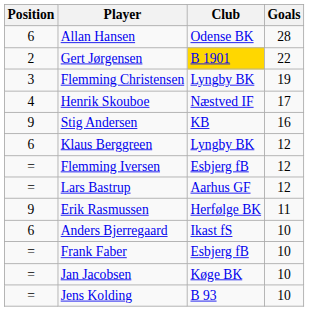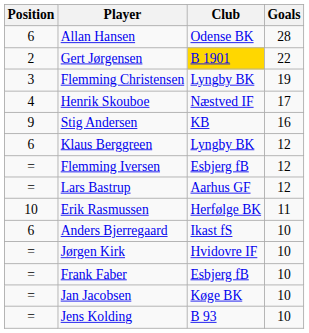 <table class="wikitable" style="text-align: center;">
 <tr>
 <th>Position</th>
 <th>Player</th>
 <th>Club</th>
 <th>Goals</th>
 </tr>
 <tr>
 <td>6</td>
 <td align="left"><a href='#'>Allan Hansen</a></td>
 <td align="left"><a href='#'>Odense BK</a></td>
 <td>28</td>
 </tr>
 <tr>
 <td>2</td>
 <td align="left"><a href='#'>Gert Jørgensen</a></td>
 <td align="left" style="background: gold;"><a href='#'>B 1901</a></td>
 <td>22</td>
 </tr>
 <tr>
 <td>3</td>
 <td align="left"><a href='#'>Flemming Christensen</a></td>
 <td align="left"><a href='#'>Lyngby BK</a></td>
 <td>19</td>
 </tr>
 <tr>
 <td>4</td>
 <td align="left"><a href='#'>Henrik Skouboe</a></td>
 <td align="left"><a href='#'>Næstved IF</a></td>
 <td>17</td>
 </tr>
 <tr>
 <td>9</td>
 <td align="left"><a href='#'>Stig Andersen</a></td>
 <td align="left"><a href='#'>KB</a></td>
 <td>16</td>
 </tr>
 <tr>
 <td>6</td>
 <td align="left"><a href='#'>Klaus Berggreen</a></td>
 <td align="left"><a href='#'>Lyngby BK</a></td>
 <td>12</td>
 </tr>
 <tr>
 <td>=</td>
 <td align="left"><a href='#'>Flemming Iversen</a></td>
 <td align="left"><a href='#'>Esbjerg fB</a></td>
 <td>12</td>
 </tr>
 <tr>
 <td>=</td>
 <td align="left"><a href='#'>Lars Bastrup</a></td>
 <td align="left"><a href='#'>Aarhus GF</a></td>
 <td>12</td>
 </tr>
 <tr>
-<td>9</td>
+<td>10</td>
 <td align="left"><a href='#'>Erik Rasmussen</a></td>
 <td align="left"><a href='#'>Herfølge BK</a></td>
 <td>11</td>
 </tr>
 <tr>
 <td>6</td>
 <td align="left"><a href='#'>Anders Bjerregaard</a></td>
 <td align="left"><a href='#'>Ikast fS</a></td>
+<td>10</td>
+</tr>
+<tr>
+<td>=</td>
+<td align="left"><a href='#'>Jørgen Kirk</a></td>
+<td align="left"><a href='#'>Hvidovre IF</a></td>
 <td>10</td>
 </tr>
 <tr>
 <td>=</td>
 <td align="left"><a href='#'>Frank Faber</a></td>
 <td align="left"><a href='#'>Esbjerg fB</a></td>
 <td>10</td>
 </tr>
 <tr>
 <td>=</td>
 <td align="left"><a href='#'>Jan Jacobsen</a></td>
 <td align="left"><a href='#'>Køge BK</a></td>
 <td>10</td>
 </tr>
 <tr>
 <td>=</td>
 <td align="left"><a href='#'>Jens Kolding</a></td>
 <td align="left"><a href='#'>B 93</a></td>
 <td>10</td>
 </tr>
 </table>
